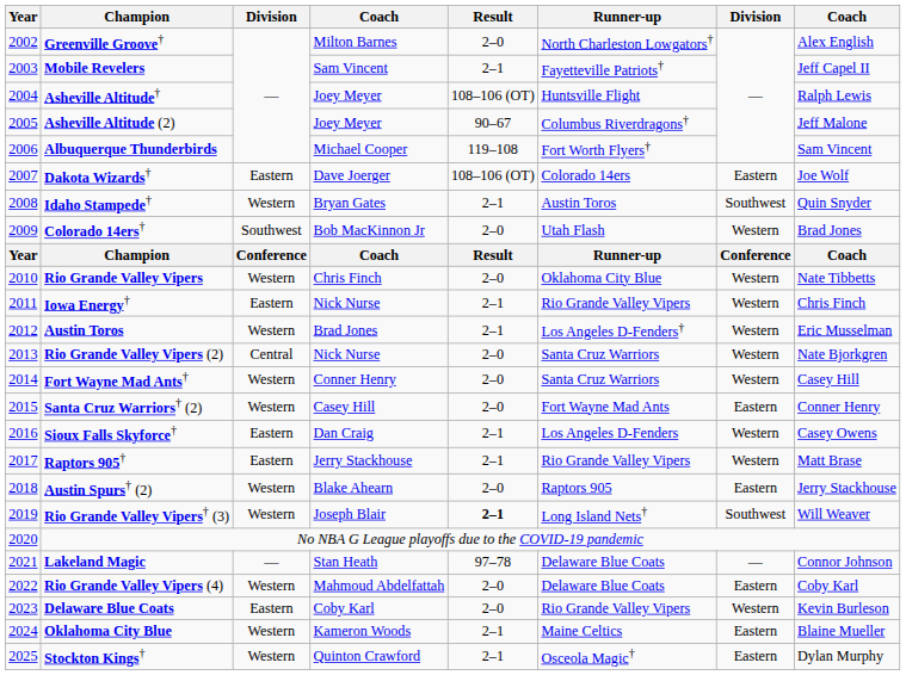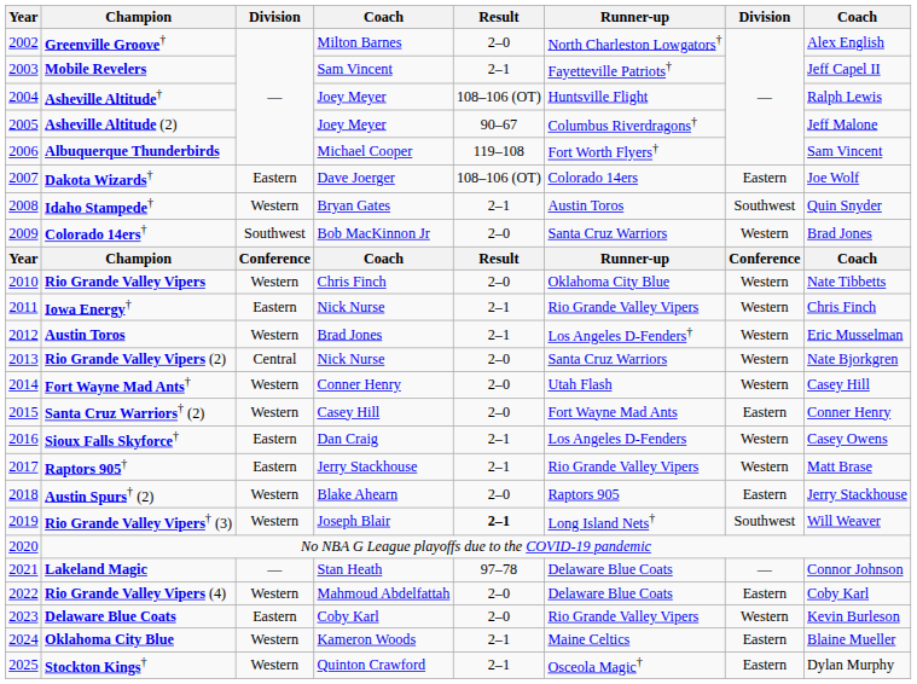 <table class="wikitable">
 <tr>
 <th>Year</th>
 <th>Champion</th>
 <th>Division</th>
 <th class="unsortable">Coach</th>
 <th>Result</th>
 <th>Runner-up</th>
 <th>Division</th>
 <th>Coach</th>
 </tr>
 <tr>
 <td align=center><a href='#'>2002</a></td>
 <td><strong><a href='#'>Greenville Groove</a></strong><sup>†</sup></td>
 <td rowspan=5; align=center>—</td>
 <td><a href='#'>Milton Barnes</a></td>
 <td align=center>2–0</td>
 <td><a href='#'>North Charleston Lowgators</a><sup>†</sup></td>
 <td rowspan=5; align=center>—</td>
 <td><a href='#'>Alex English</a></td>
 </tr>
 <tr>
 <td align=center><a href='#'>2003</a></td>
 <td><strong><a href='#'>Mobile Revelers</a></strong></td>
 <td><a href='#'>Sam Vincent</a></td>
 <td align=center>2–1</td>
 <td><a href='#'>Fayetteville Patriots</a><sup>†</sup></td>
 <td><a href='#'>Jeff Capel II</a></td>
 </tr>
 <tr>
 <td align=center><a href='#'>2004</a></td>
 <td><strong><a href='#'>Asheville Altitude</a></strong><sup>†</sup></td>
 <td><a href='#'>Joey Meyer</a></td>
 <td align=center>108–106 (OT)</td>
 <td><a href='#'>Huntsville Flight</a></td>
 <td><a href='#'>Ralph Lewis</a></td>
 </tr>
 <tr>
 <td align=center><a href='#'>2005</a></td>
 <td><strong><a href='#'>Asheville Altitude</a></strong> (2)</td>
 <td><a href='#'>Joey Meyer</a></td>
 <td align=center>90–67</td>
 <td><a href='#'>Columbus Riverdragons</a><sup>†</sup></td>
 <td><a href='#'>Jeff Malone</a></td>
 </tr>
 <tr>
 <td align=center><a href='#'>2006</a></td>
 <td><strong><a href='#'>Albuquerque Thunderbirds</a></strong></td>
 <td><a href='#'>Michael Cooper</a></td>
 <td align=center>119–108</td>
 <td><a href='#'>Fort Worth Flyers</a><sup>†</sup></td>
 <td><a href='#'>Sam Vincent</a></td>
 </tr>
 <tr>
 <td align=center><a href='#'>2007</a></td>
 <td><strong><a href='#'>Dakota Wizards</a></strong><sup>†</sup></td>
 <td align=center>Eastern</td>
 <td><a href='#'>Dave Joerger</a></td>
 <td align=center>108–106 (OT)</td>
 <td><a href='#'>Colorado 14ers</a></td>
 <td align=center>Eastern</td>
 <td><a href='#'>Joe Wolf</a></td>
 </tr>
 <tr>
 <td align=center><a href='#'>2008</a></td>
 <td><strong><a href='#'>Idaho Stampede</a></strong><sup>†</sup></td>
 <td align=center>Western</td>
 <td><a href='#'>Bryan Gates</a></td>
 <td align=center>2–1</td>
 <td><a href='#'>Austin Toros</a></td>
 <td align=center>Southwest</td>
 <td><a href='#'>Quin Snyder</a></td>
 </tr>
 <tr>
 <td align=center><a href='#'>2009</a></td>
 <td><strong><a href='#'>Colorado 14ers</a></strong><sup>†</sup></td>
 <td align=center>Southwest</td>
 <td><a href='#'>Bob MacKinnon Jr</a></td>
 <td align=center>2–0</td>
-<td><a href='#'>Utah Flash</a></td>
+<td><a href='#'>Santa Cruz Warriors</a></td>
 <td align=center>Western</td>
 <td><a href='#'>Brad Jones</a></td>
 </tr>
 <tr>
 <th>Year</th>
 <th>Champion</th>
 <th>Conference</th>
 <th class="unsortable">Coach</th>
 <th>Result</th>
 <th>Runner-up</th>
 <th>Conference</th>
 <th>Coach</th>
 </tr>
 <tr>
 <td align=center><a href='#'>2010</a></td>
 <td><strong><a href='#'>Rio Grande Valley Vipers</a></strong></td>
 <td align=center>Western</td>
 <td><a href='#'>Chris Finch</a></td>
 <td align=center>2–0</td>
 <td><a href='#'>Oklahoma City Blue</a></td>
 <td align=center>Western</td>
 <td><a href='#'>Nate Tibbetts</a></td>
 </tr>
 <tr>
 <td align=center><a href='#'>2011</a></td>
 <td><strong><a href='#'>Iowa Energy</a></strong><sup>†</sup></td>
 <td align=center>Eastern</td>
 <td><a href='#'>Nick Nurse</a></td>
 <td align=center>2–1</td>
 <td><a href='#'>Rio Grande Valley Vipers</a></td>
 <td align=center>Western</td>
 <td><a href='#'>Chris Finch</a></td>
 </tr>
 <tr>
 <td align=center><a href='#'>2012</a></td>
 <td><strong><a href='#'>Austin Toros</a></strong></td>
 <td align=center>Western</td>
 <td><a href='#'>Brad Jones</a></td>
 <td align=center>2–1</td>
 <td><a href='#'>Los Angeles D-Fenders</a><sup>†</sup></td>
 <td align=center>Western</td>
 <td><a href='#'>Eric Musselman</a></td>
 </tr>
 <tr>
 <td align=center><a href='#'>2013</a></td>
 <td><strong><a href='#'>Rio Grande Valley Vipers</a></strong> (2)</td>
 <td align=center>Central</td>
 <td><a href='#'>Nick Nurse</a></td>
 <td align=center>2–0</td>
 <td><a href='#'>Santa Cruz Warriors</a></td>
 <td align=center>Western</td>
 <td><a href='#'>Nate Bjorkgren</a></td>
 </tr>
 <tr>
 <td align=center><a href='#'>2014</a></td>
 <td><strong><a href='#'>Fort Wayne Mad Ants</a></strong><sup>†</sup></td>
 <td align=center>Western</td>
 <td><a href='#'>Conner Henry</a></td>
 <td align=center>2–0</td>
-<td><a href='#'>Santa Cruz Warriors</a></td>
+<td><a href='#'>Utah Flash</a></td>
 <td align=center>Western</td>
 <td><a href='#'>Casey Hill</a></td>
 </tr>
 <tr>
 <td align=center><a href='#'>2015</a></td>
 <td><strong><a href='#'>Santa Cruz Warriors</a></strong><sup>†</sup> (2)</td>
 <td align=center>Western</td>
 <td><a href='#'>Casey Hill</a></td>
 <td align=center>2–0</td>
 <td><a href='#'>Fort Wayne Mad Ants</a></td>
 <td align=center>Eastern</td>
 <td><a href='#'>Conner Henry</a></td>
 </tr>
 <tr>
 <td align=center><a href='#'>2016</a></td>
 <td><strong><a href='#'>Sioux Falls Skyforce</a></strong><sup>†</sup></td>
 <td align=center>Eastern</td>
 <td><a href='#'>Dan Craig</a></td>
 <td align=center>2–1</td>
 <td><a href='#'>Los Angeles D-Fenders</a></td>
 <td align=center>Western</td>
 <td><a href='#'>Casey Owens</a></td>
 </tr>
 <tr>
 <td align=center><a href='#'>2017</a></td>
 <td><strong><a href='#'>Raptors 905</a></strong><sup>†</sup></td>
 <td align=center>Eastern</td>
 <td><a href='#'>Jerry Stackhouse</a></td>
 <td align=center>2–1</td>
 <td><a href='#'>Rio Grande Valley Vipers</a></td>
 <td align=center>Western</td>
 <td><a href='#'>Matt Brase</a></td>
 </tr>
 <tr>
 <td align=center><a href='#'>2018</a></td>
 <td><strong><a href='#'>Austin Spurs</a></strong><sup>†</sup> (2)</td>
 <td align=center>Western</td>
 <td><a href='#'>Blake Ahearn</a></td>
 <td align=center>2–0</td>
 <td><a href='#'>Raptors 905</a></td>
 <td align=center>Eastern</td>
 <td><a href='#'>Jerry Stackhouse</a></td>
 </tr>
 <tr>
 <td align=center><a href='#'>2019</a></td>
 <td><strong><a href='#'>Rio Grande Valley Vipers</a></strong><sup>†</sup> (3)</td>
 <td align=center>Western</td>
 <td><a href='#'>Joseph Blair</a></td>
 <td align=center><strong>2–1</strong></td>
 <td><a href='#'>Long Island Nets</a><sup>†</sup></td>
 <td align=center>Southwest</td>
 <td><a href='#'>Will Weaver</a></td>
 </tr>
 <tr>
 <td align=center><a href='#'>2020</a></td>
 <td colspan="7" align=center><em>No NBA G League playoffs due to the <a href='#'>COVID-19 pandemic</a></em></td>
 </tr>
 <tr>
 <td align=center><a href='#'>2021</a></td>
 <td><strong><a href='#'>Lakeland Magic</a></strong></td>
 <td align=center>—</td>
 <td><a href='#'>Stan Heath</a></td>
 <td align=center>97–78</td>
 <td><a href='#'>Delaware Blue Coats</a></td>
 <td align=center>—</td>
 <td><a href='#'>Connor Johnson</a></td>
 </tr>
 <tr>
 <td align=center><a href='#'>2022</a></td>
 <td><strong><a href='#'>Rio Grande Valley Vipers</a></strong> (4)</td>
 <td align=center>Western</td>
 <td><a href='#'>Mahmoud Abdelfattah</a></td>
 <td align=center>2–0</td>
 <td><a href='#'>Delaware Blue Coats</a></td>
 <td align=center>Eastern</td>
 <td><a href='#'>Coby Karl</a></td>
 </tr>
 <tr>
 <td align=center><a href='#'>2023</a></td>
 <td><strong><a href='#'>Delaware Blue Coats</a></strong></td>
 <td align=center>Eastern</td>
 <td><a href='#'>Coby Karl</a></td>
 <td align=center>2–0</td>
 <td><a href='#'>Rio Grande Valley Vipers</a></td>
 <td align=center>Western</td>
 <td><a href='#'>Kevin Burleson</a></td>
 </tr>
 <tr>
 <td align=center><a href='#'>2024</a></td>
 <td><strong><a href='#'>Oklahoma City Blue</a></strong></td>
 <td align=center>Western</td>
 <td><a href='#'>Kameron Woods</a></td>
 <td align=center>2–1</td>
 <td><a href='#'>Maine Celtics</a></td>
 <td align=center>Eastern</td>
 <td><a href='#'>Blaine Mueller</a></td>
 </tr>
 <tr>
 <td align=center><a href='#'>2025</a></td>
 <td><strong><a href='#'>Stockton Kings</a></strong><sup>†</sup></td>
 <td align=center>Western</td>
 <td><a href='#'>Quinton Crawford</a></td>
 <td align=center>2–1</td>
 <td><a href='#'>Osceola Magic</a><sup>†</sup></td>
 <td align=center>Eastern</td>
 <td>Dylan Murphy</td>
 </tr>
 </table>
